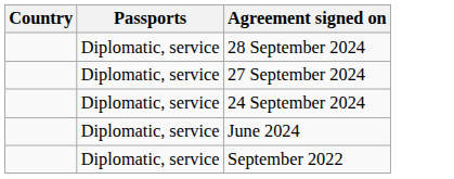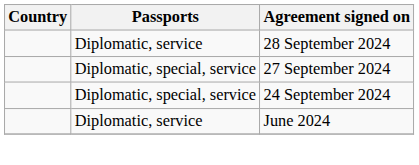 <table class="wikitable">
 <tr>
 <th>Country</th>
 <th>Passports</th>
 <th>Agreement signed on</th>
 </tr>
 <tr>
 <td></td>
 <td>Diplomatic, service</td>
 <td>28 September 2024</td>
 </tr>
 <tr>
 <td></td>
-<td>Diplomatic, service</td>
+<td>Diplomatic, special, service</td>
 <td>27 September 2024</td>
 </tr>
 <tr>
 <td></td>
-<td>Diplomatic, service</td>
+<td>Diplomatic, special, service</td>
 <td>24 September 2024</td>
 </tr>
 <tr>
 <td></td>
 <td>Diplomatic, service</td>
 <td>June 2024</td>
 </tr>
 <tr>
-<td></td>
-<td>Diplomatic, service</td>
-<td>September 2022</td>
-</tr>
-<tr>
 </tr>
 </table>
